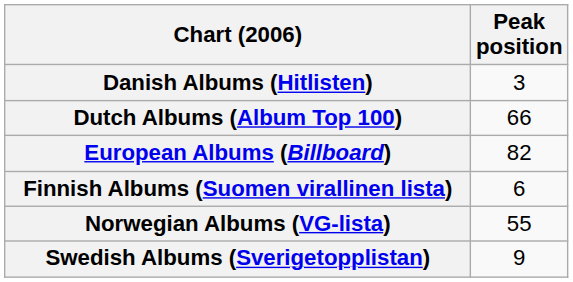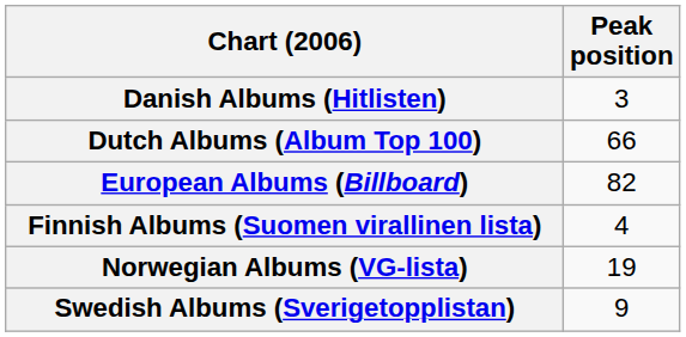 <table class="wikitable sortable plainrowheaders" style="text-align:center">
 <tr>
 <th scope="col" style="width:20.5em;">Chart (2006)</th>
 <th scope="col">Peak<br>position</th>
 </tr>
 <tr>
 <th scope="row">Danish Albums (<a href='#'>Hitlisten</a>)</th>
 <td>3</td>
 </tr>
 <tr>
 <th scope="row">Dutch Albums (<a href='#'>Album Top 100</a>)</th>
 <td>66</td>
 </tr>
 <tr>
 <th scope="row"><a href='#'>European Albums</a> (<em><a href='#'>Billboard</a></em>)</th>
 <td>82</td>
 </tr>
 <tr>
 <th scope="row">Finnish Albums (<a href='#'>Suomen virallinen lista</a>)</th>
-<td>6</td>
+<td>4</td>
 </tr>
 <tr>
 <th scope="row">Norwegian Albums (<a href='#'>VG-lista</a>)</th>
-<td>55</td>
+<td>19</td>
 </tr>
 <tr>
 <th scope="row">Swedish Albums (<a href='#'>Sverigetopplistan</a>)</th>
 <td>9</td>
 </tr>
 </table>
